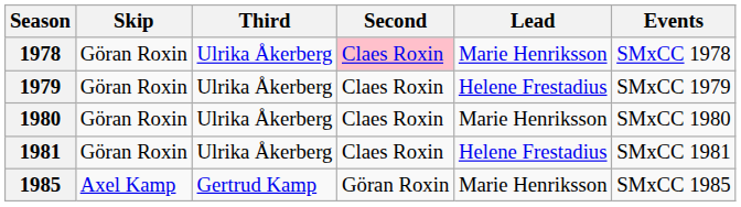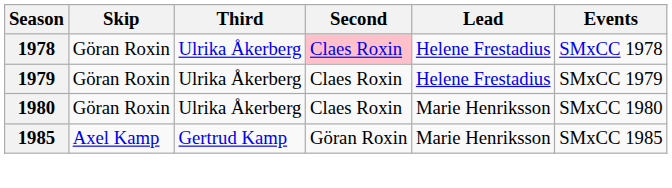 <table class="wikitable">
 <tr>
 <th scope="col">Season</th>
 <th scope="col">Skip</th>
 <th scope="col">Third</th>
 <th scope="col">Second</th>
 <th scope="col">Lead</th>
 <th scope="col">Events</th>
 </tr>
 <tr>
 <th scope="row">1978</th>
 <td>Göran Roxin</td>
 <td><a href='#'>Ulrika Åkerberg</a></td>
 <td style="background: pink;"><a href='#'>Claes Roxin</a></td>
-<td><a href='#'>Marie Henriksson</a></td>
+<td><a href='#'>Helene Frestadius</a></td>
 <td><a href='#'>SMxCC</a> 1978 </td>
 </tr>
 <tr>
 <th scope="row">1979</th>
 <td>Göran Roxin</td>
 <td>Ulrika Åkerberg</td>
 <td>Claes Roxin</td>
 <td><a href='#'>Helene Frestadius</a></td>
 <td>SMxCC 1979 </td>
 </tr>
 <tr>
 <th scope="row">1980</th>
 <td>Göran Roxin</td>
 <td>Ulrika Åkerberg</td>
 <td>Claes Roxin</td>
 <td>Marie Henriksson</td>
 <td>SMxCC 1980 </td>
 </tr>
 <tr>
-<th scope="row">1981</th>
-<td>Göran Roxin</td>
-<td>Ulrika Åkerberg</td>
-<td>Claes Roxin</td>
-<td><a href='#'>Helene Frestadius</a></td>
-<td>SMxCC 1981 </td>
-</tr>
-<tr>
 <th scope="row">1985</th>
 <td><a href='#'>Axel Kamp</a></td>
 <td><a href='#'>Gertrud Kamp</a></td>
 <td>Göran Roxin</td>
 <td>Marie Henriksson</td>
 <td>SMxCC 1985 </td>
 </tr>
 </table>
